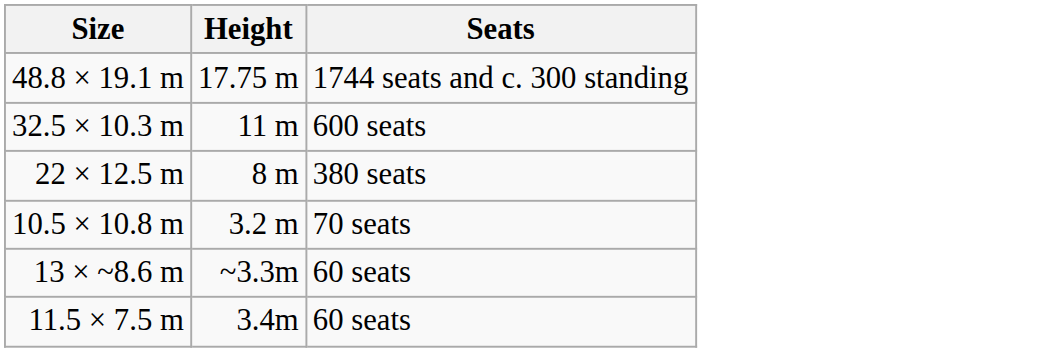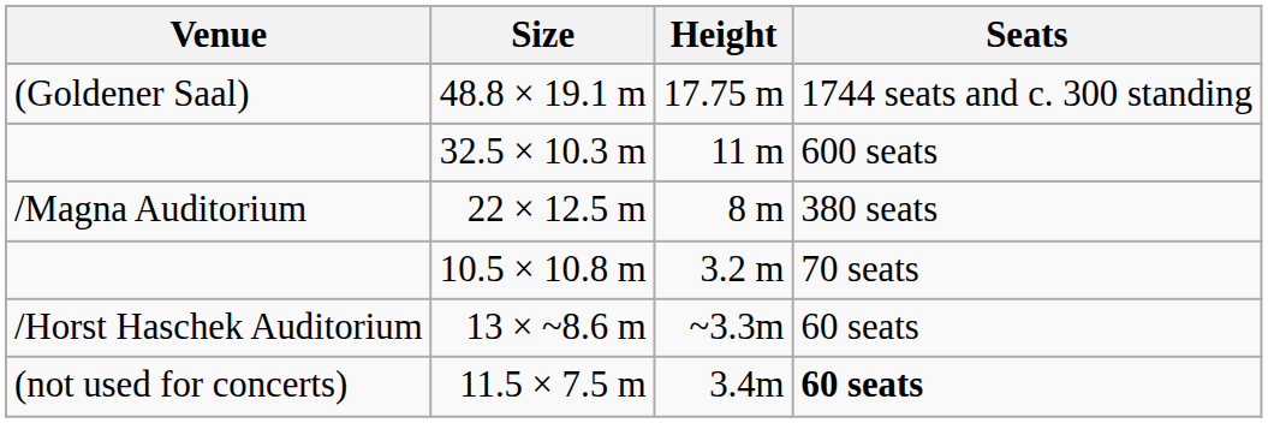 <table class="wikitable">
 <tr>
+<th>Venue</th>
 <th>Size</th>
 <th>Height</th>
 <th>Seats</th>
 </tr>
 <tr>
+<td> (Goldener Saal)</td>
 <td align=right>48.8 × 19.1 m</td>
 <td align=right>17.75 m</td>
 <td>1744 seats and c. 300 standing</td>
 </tr>
 <tr>
+<td></td>
 <td align=right>32.5 × 10.3 m</td>
 <td align=right>11 m</td>
 <td>600 seats</td>
 </tr>
 <tr>
+<td>/Magna Auditorium</td>
 <td align=right>22 × 12.5 m</td>
 <td align=right>8 m</td>
 <td>380 seats</td>
 </tr>
 <tr>
+<td></td>
 <td align=right>10.5 × 10.8 m</td>
 <td align=right>3.2 m</td>
 <td>70 seats</td>
 </tr>
 <tr>
+<td>/Horst Haschek Auditorium</td>
 <td align=right>13 × ~8.6 m</td>
 <td align=right>~3.3m</td>
 <td>60 seats</td>
 </tr>
 <tr>
+<td> (not used for concerts)</td>
 <td align=right>11.5 × 7.5 m</td>
 <td align=right>3.4m</td>
-<td>60 seats</td>
+<td><strong>60 seats</strong></td>
 </tr>
 </table>
